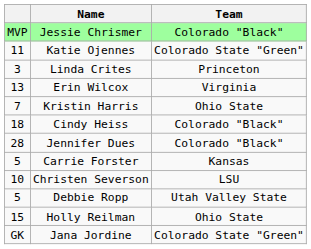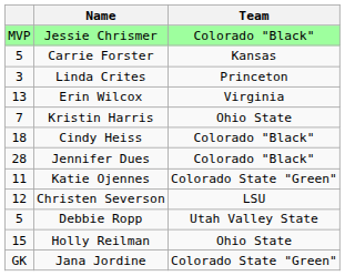 <table class="wikitable" style="text-align:center">
 <tr>
 <th></th>
 <th>Name</th>
 <th>Team</th>
 </tr>
 <tr bgcolor="#9eff9e">
 <td>MVP</td>
 <td>Jessie Chrismer</td>
 <td>Colorado "Black"</td>
 </tr>
 <tr>
-<td>11</td>
-<td>Katie Ojennes</td>
-<td>Colorado State "Green"</td>
+<td>5</td>
+<td>Carrie Forster</td>
+<td>Kansas</td>
 </tr>
 <tr>
 <td>3</td>
 <td>Linda Crites</td>
 <td>Princeton</td>
 </tr>
 <tr>
 <td>13</td>
 <td>Erin Wilcox</td>
 <td>Virginia</td>
 </tr>
 <tr>
 <td>7</td>
 <td>Kristin Harris</td>
 <td>Ohio State</td>
 </tr>
 <tr>
 <td>18</td>
 <td>Cindy Heiss</td>
 <td>Colorado "Black"</td>
 </tr>
 <tr>
 <td>28</td>
 <td>Jennifer Dues</td>
 <td>Colorado "Black"</td>
 </tr>
 <tr>
-<td>5</td>
-<td>Carrie Forster</td>
-<td>Kansas</td>
+<td>11</td>
+<td>Katie Ojennes</td>
+<td>Colorado State "Green"</td>
 </tr>
 <tr>
-<td>10</td>
+<td>12</td>
 <td>Christen Severson</td>
 <td>LSU</td>
 </tr>
 <tr>
 <td>5</td>
 <td>Debbie Ropp</td>
 <td>Utah Valley State</td>
 </tr>
 <tr>
 <td>15</td>
 <td>Holly Reilman</td>
 <td>Ohio State</td>
 </tr>
 <tr>
 <td>GK</td>
 <td>Jana Jordine</td>
 <td>Colorado State "Green"</td>
 </tr>
 </table>
